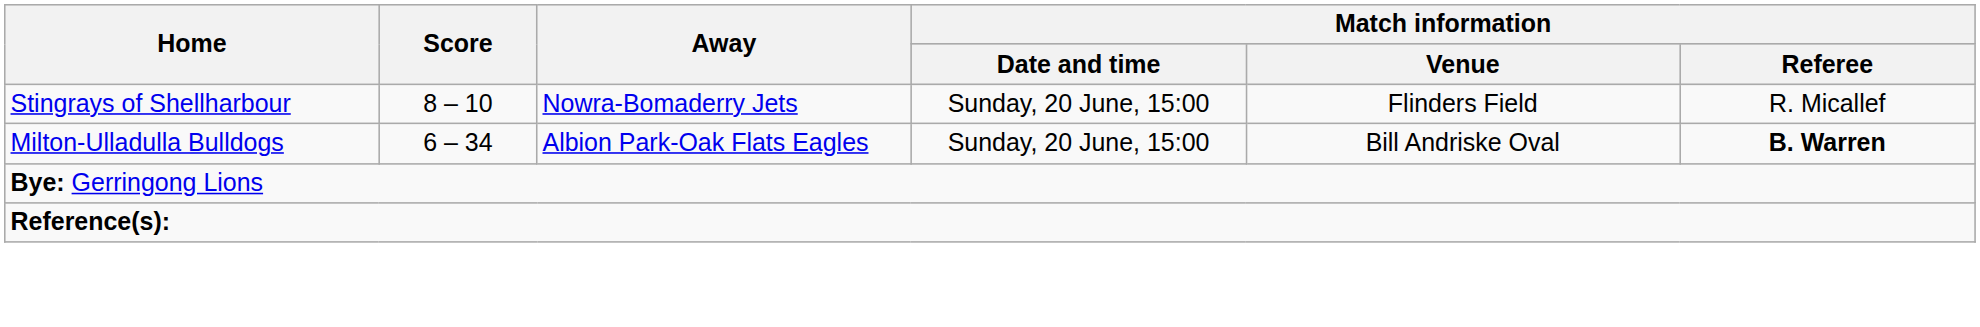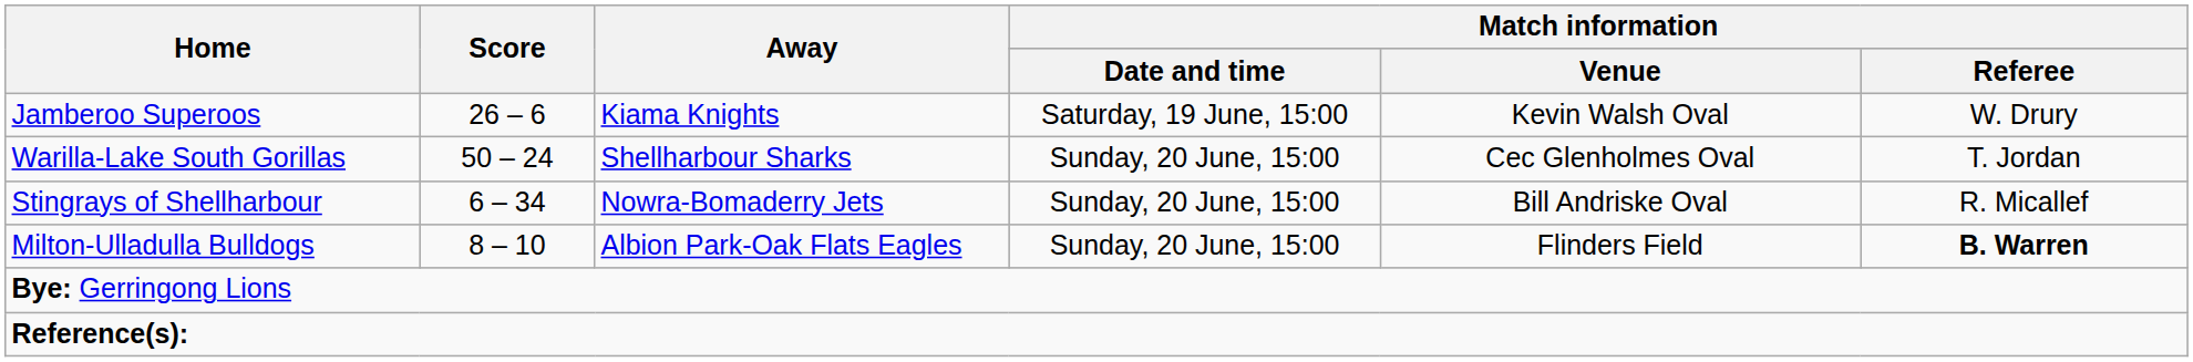 <table class="wikitable" width="100% text-align:center;">
 <tr>
 <th rowspan="2" width="19%">Home</th>
 <th rowspan="2" width="8%">Score</th>
 <th rowspan="2" width="19%">Away</th>
 <th colspan="3">Match information</th>
 </tr>
 <tr bgcolor="#CCCCCC">
 <th width="17%">Date and time</th>
 <th width="22%">Venue</th>
 <th>Referee</th>
 </tr>
 <tr>
+<td> <a href='#'>Jamberoo Superoos</a></td>
+<td style="text-align:center;">26 – 6</td>
+<td> <a href='#'>Kiama Knights</a></td>
+<td style="text-align:center;">Saturday, 19 June, 15:00</td>
+<td style="text-align:center;">Kevin Walsh Oval</td>
+<td style="text-align:center;">W. Drury</td>
+</tr>
+<tr>
+<td> <a href='#'>Warilla-Lake South Gorillas</a></td>
+<td style="text-align:center;">50 – 24</td>
+<td> <a href='#'>Shellharbour Sharks</a></td>
+<td style="text-align:center;">Sunday, 20 June, 15:00</td>
+<td style="text-align:center;">Cec Glenholmes Oval</td>
+<td style="text-align:center;">T. Jordan</td>
+</tr>
+<tr>
 <td> <a href='#'>Stingrays of Shellharbour</a></td>
-<td style="text-align:center;">8 – 10</td>
+<td style="text-align:center;">6 – 34</td>
 <td> <a href='#'>Nowra-Bomaderry Jets</a></td>
 <td style="text-align:center;">Sunday, 20 June, 15:00</td>
-<td style="text-align:center;">Flinders Field</td>
+<td style="text-align:center;">Bill Andriske Oval</td>
 <td style="text-align:center;">R. Micallef</td>
 </tr>
 <tr>
 <td> <a href='#'>Milton-Ulladulla Bulldogs</a></td>
-<td style="text-align:center;">6 – 34</td>
+<td style="text-align:center;">8 – 10</td>
 <td> <a href='#'>Albion Park-Oak Flats Eagles</a></td>
 <td style="text-align:center;">Sunday, 20 June, 15:00</td>
-<td style="text-align:center;">Bill Andriske Oval</td>
+<td style="text-align:center;">Flinders Field</td>
 <td style="text-align:center;"><strong>B. Warren</strong></td>
 </tr>
 <tr>
 <td colspan="6" align="centre"><strong>Bye:</strong>  <a href='#'>Gerringong Lions</a></td>
 </tr>
 <tr>
 <td colspan="6"><strong>Reference(s):</strong> </td>
 </tr>
 </table>
